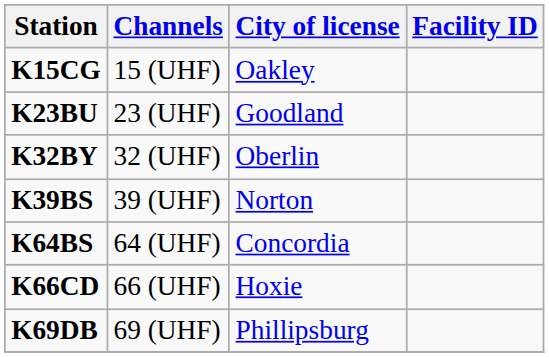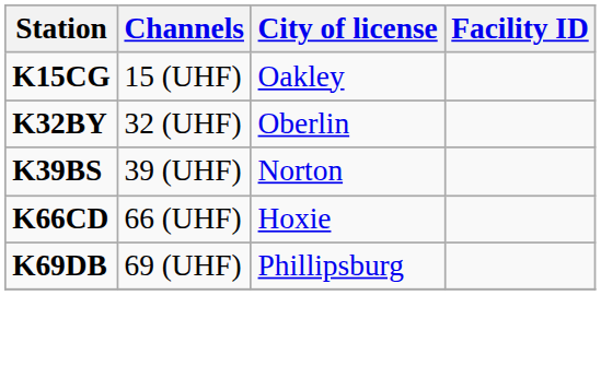 <table class="wikitable">
 <tr>
 <th>Station</th>
 <th><a href='#'>Channels</a></th>
 <th><a href='#'>City of license</a></th>
 <th><a href='#'>Facility ID</a></th>
 </tr>
 <tr style="vertical-align: top; text-align: left;">
 <td><strong>K15CG</strong></td>
 <td>15 (UHF)</td>
 <td><a href='#'>Oakley</a></td>
 <td></td>
 </tr>
 <tr style="vertical-align: top; text-align: left;">
-<td><strong>K23BU</strong></td>
-<td>23 (UHF)</td>
-<td><a href='#'>Goodland</a></td>
-<td></td>
-</tr>
-<tr style="vertical-align: top; text-align: left;">
 <td><strong>K32BY</strong></td>
 <td>32 (UHF)</td>
 <td><a href='#'>Oberlin</a></td>
 <td></td>
 </tr>
 <tr style="vertical-align: top; text-align: left;">
 <td><strong>K39BS</strong></td>
 <td>39 (UHF)</td>
 <td><a href='#'>Norton</a></td>
-<td></td>
-</tr>
-<tr style="vertical-align: top; text-align: left;">
-<td><strong>K64BS</strong></td>
-<td>64 (UHF)</td>
-<td><a href='#'>Concordia</a></td>
 <td></td>
 </tr>
 <tr style="vertical-align: top; text-align: left;">
 <td><strong>K66CD</strong></td>
 <td>66 (UHF)</td>
 <td><a href='#'>Hoxie</a></td>
 <td></td>
 </tr>
 <tr style="vertical-align: top; text-align: left;">
 <td><strong>K69DB</strong></td>
 <td>69 (UHF)</td>
 <td><a href='#'>Phillipsburg</a></td>
 <td></td>
 </tr>
 <tr style="vertical-align: top; text-align: left;">
 </tr>
 </table>
